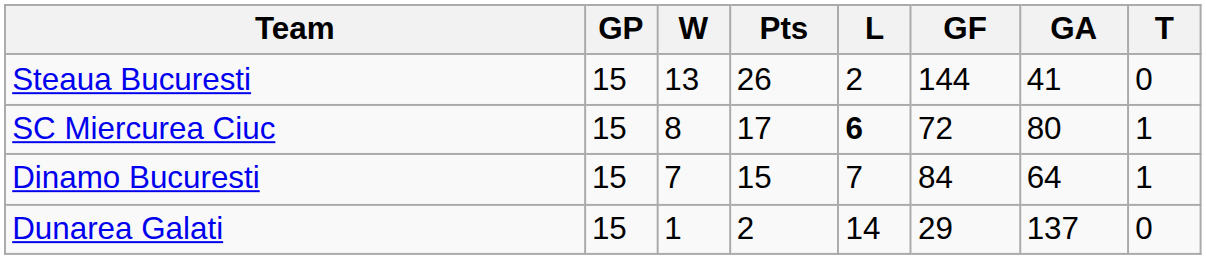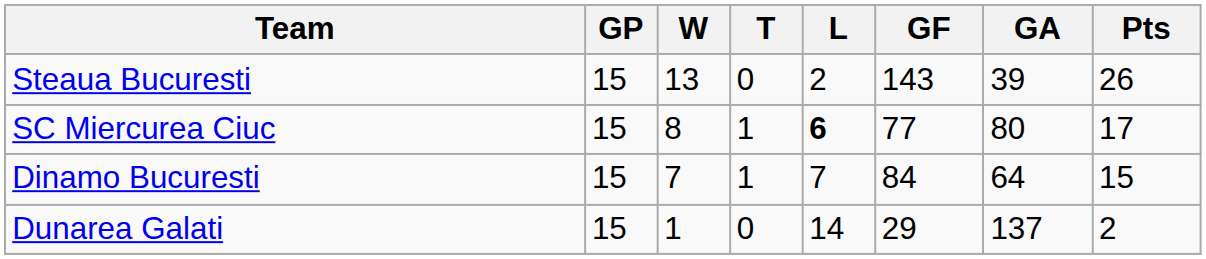 <table class="wikitable">
 <tr>
 <th width="40%">Team</th>
 <th width="5%">GP</th>
 <th width="5%">W</th>
-<th width="7.5%">Pts</th>
+<th width="5%">T</th>
 <th width="5%">L</th>
 <th width="7.5%">GF</th>
 <th width="7.5%">GA</th>
-<th width="5%">T</th>
+<th width="7.5%">Pts</th>
 </tr>
 <tr>
 <td><a href='#'>Steaua Bucuresti</a></td>
 <td>15</td>
 <td>13</td>
+<td>0</td>
+<td>2</td>
+<td>143</td>
+<td>39</td>
 <td>26</td>
-<td>2</td>
-<td>144</td>
-<td>41</td>
-<td>0</td>
 </tr>
 <tr>
 <td><a href='#'>SC Miercurea Ciuc</a></td>
 <td>15</td>
 <td>8</td>
+<td>1</td>
+<td><strong>6</strong></td>
+<td>77</td>
+<td>80</td>
 <td>17</td>
-<td><strong>6</strong></td>
-<td>72</td>
-<td>80</td>
-<td>1</td>
 </tr>
 <tr>
 <td><a href='#'>Dinamo Bucuresti</a></td>
 <td>15</td>
 <td>7</td>
-<td>15</td>
+<td>1</td>
 <td>7</td>
 <td>84</td>
 <td>64</td>
-<td>1</td>
+<td>15</td>
 </tr>
 <tr>
 <td><a href='#'>Dunarea Galati</a></td>
 <td>15</td>
 <td>1</td>
-<td>2</td>
+<td>0</td>
 <td>14</td>
 <td>29</td>
 <td>137</td>
-<td>0</td>
+<td>2</td>
 </tr>
 </table>
